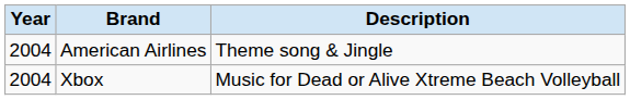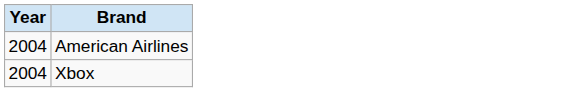 <table class="wikitable">
 <tr>
 <th style="background:#d0e5f5">Year</th>
 <th style="background:#d0e5f5">Brand</th>
-<th style="background:#d0e5f5">Description</th>
 </tr>
 <tr>
 <td>2004</td>
 <td>American Airlines</td>
-<td>Theme song & Jingle</td>
 </tr>
 <tr>
 <td>2004</td>
 <td>Xbox</td>
-<td>Music for Dead or Alive Xtreme Beach Volleyball</td>
 </tr>
 </table>
